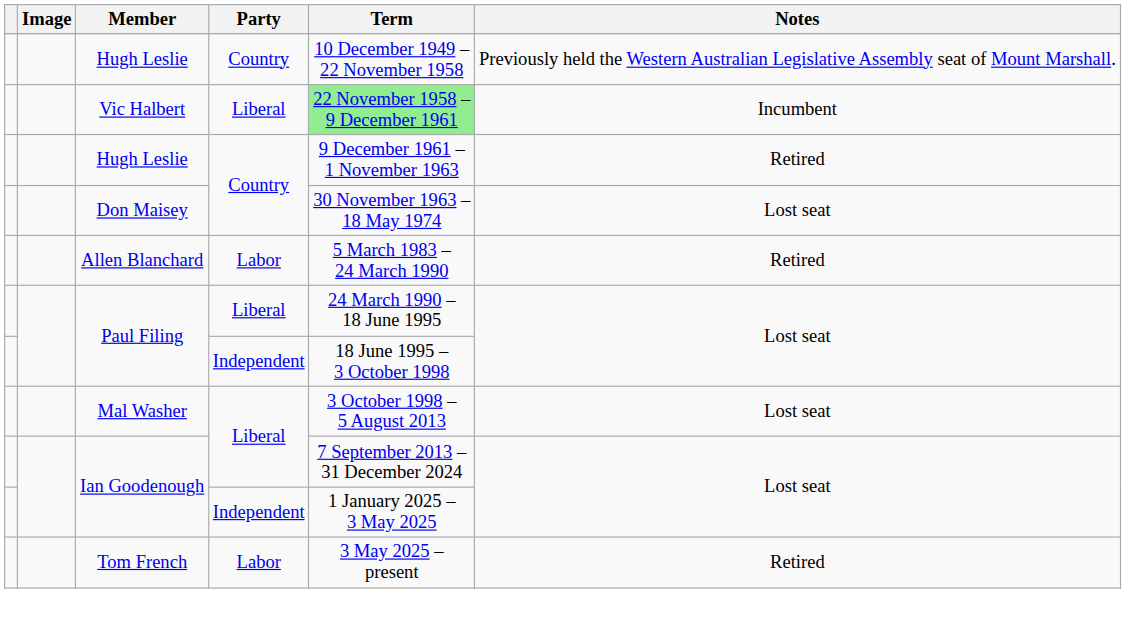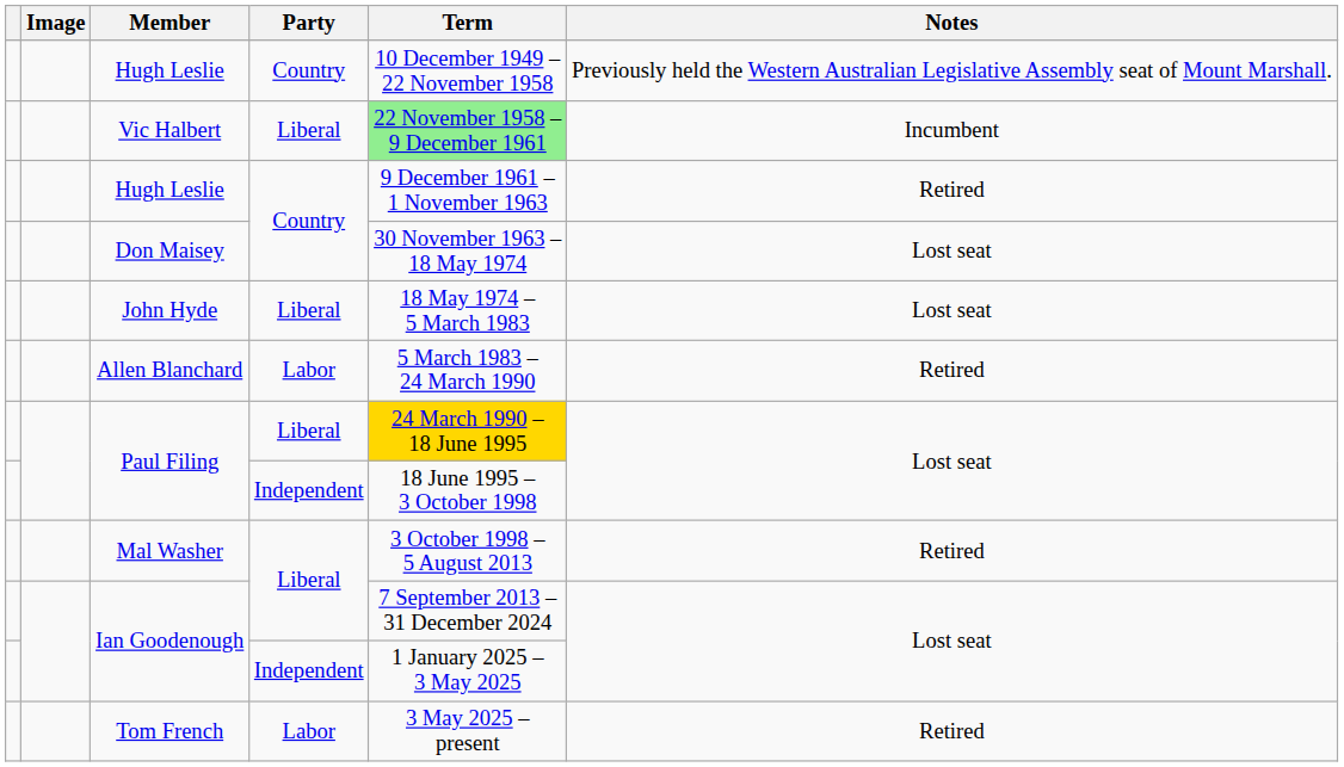 <table class=wikitable style="text-align:center">
 <tr>
 <th></th>
 <th>Image</th>
 <th>Member</th>
 <th>Party</th>
 <th>Term</th>
 <th>Notes</th>
 </tr>
 <tr>
 </tr>
 <tr>
 <td> </td>
 <td></td>
 <td><a href='#'>Hugh Leslie</a><br></td>
 <td><a href='#'>Country</a></td>
 <td nowrap><a href='#'>10 December 1949</a> –<br><a href='#'>22 November 1958</a></td>
 <td>Previously held the <a href='#'>Western Australian Legislative Assembly</a> seat of <a href='#'>Mount Marshall</a>.</td>
 </tr>
 <tr>
 <td> </td>
 <td></td>
 <td><a href='#'>Vic Halbert</a><br></td>
 <td><a href='#'>Liberal</a></td>
 <td nowrap style="background: lightgreen;"><a href='#'>22 November 1958</a> –<br><a href='#'>9 December 1961</a></td>
 <td>Incumbent</td>
 </tr>
 <tr>
 <td> </td>
 <td></td>
 <td><a href='#'>Hugh Leslie</a><br></td>
 <td rowspan="2"><a href='#'>Country</a></td>
 <td nowrap><a href='#'>9 December 1961</a> –<br><a href='#'>1 November 1963</a></td>
 <td>Retired</td>
 </tr>
 <tr>
 <td> </td>
 <td></td>
 <td><a href='#'>Don Maisey</a><br></td>
 <td nowrap><a href='#'>30 November 1963</a> –<br><a href='#'>18 May 1974</a></td>
 <td>Lost seat</td>
 </tr>
 <tr>
 <td> </td>
 <td></td>
+<td><a href='#'>John Hyde</a><br></td>
+<td><a href='#'>Liberal</a></td>
+<td nowrap><a href='#'>18 May 1974</a> –<br><a href='#'>5 March 1983</a></td>
+<td>Lost seat</td>
+</tr>
+<tr>
+<td> </td>
+<td></td>
 <td><a href='#'>Allen Blanchard</a><br></td>
 <td><a href='#'>Labor</a></td>
 <td nowrap><a href='#'>5 March 1983</a> –<br><a href='#'>24 March 1990</a></td>
 <td>Retired</td>
 </tr>
 <tr>
 <td> </td>
 <td rowspan=2></td>
 <td rowspan=2><a href='#'>Paul Filing</a><br></td>
 <td><a href='#'>Liberal</a></td>
-<td nowrap><a href='#'>24 March 1990</a> –<br>18 June 1995</td>
+<td nowrap style="background: gold;"><a href='#'>24 March 1990</a> –<br>18 June 1995</td>
 <td rowspan=2>Lost seat</td>
 </tr>
 <tr>
 <td> </td>
 <td nowrap><a href='#'>Independent</a></td>
 <td nowrap>18 June 1995 –<br><a href='#'>3 October 1998</a></td>
 </tr>
 <tr>
 <td> </td>
 <td></td>
 <td><a href='#'>Mal Washer</a><br></td>
 <td rowspan="2"><a href='#'>Liberal</a></td>
 <td nowrap><a href='#'>3 October 1998</a> –<br><a href='#'>5 August 2013</a></td>
-<td>Lost seat</td>
+<td>Retired</td>
 </tr>
 <tr>
 <td> </td>
 <td rowspan=2></td>
 <td rowspan=2><a href='#'>Ian Goodenough</a><br></td>
 <td nowrap><a href='#'>7 September 2013</a> –<br>31 December 2024</td>
 <td rowspan=2>Lost seat</td>
 </tr>
 <tr>
 <td> </td>
 <td nowrap><a href='#'>Independent</a></td>
 <td nowrap>1 January 2025 –<br> <a href='#'> 3 May 2025</a></td>
 </tr>
 <tr>
 <td> </td>
 <td></td>
 <td><a href='#'> Tom French</a><br></td>
 <td><a href='#'>Labor</a></td>
 <td nowrap><a href='#'>3 May 2025</a> –<br>present</td>
 <td>Retired</td>
 </tr>
 </table>
